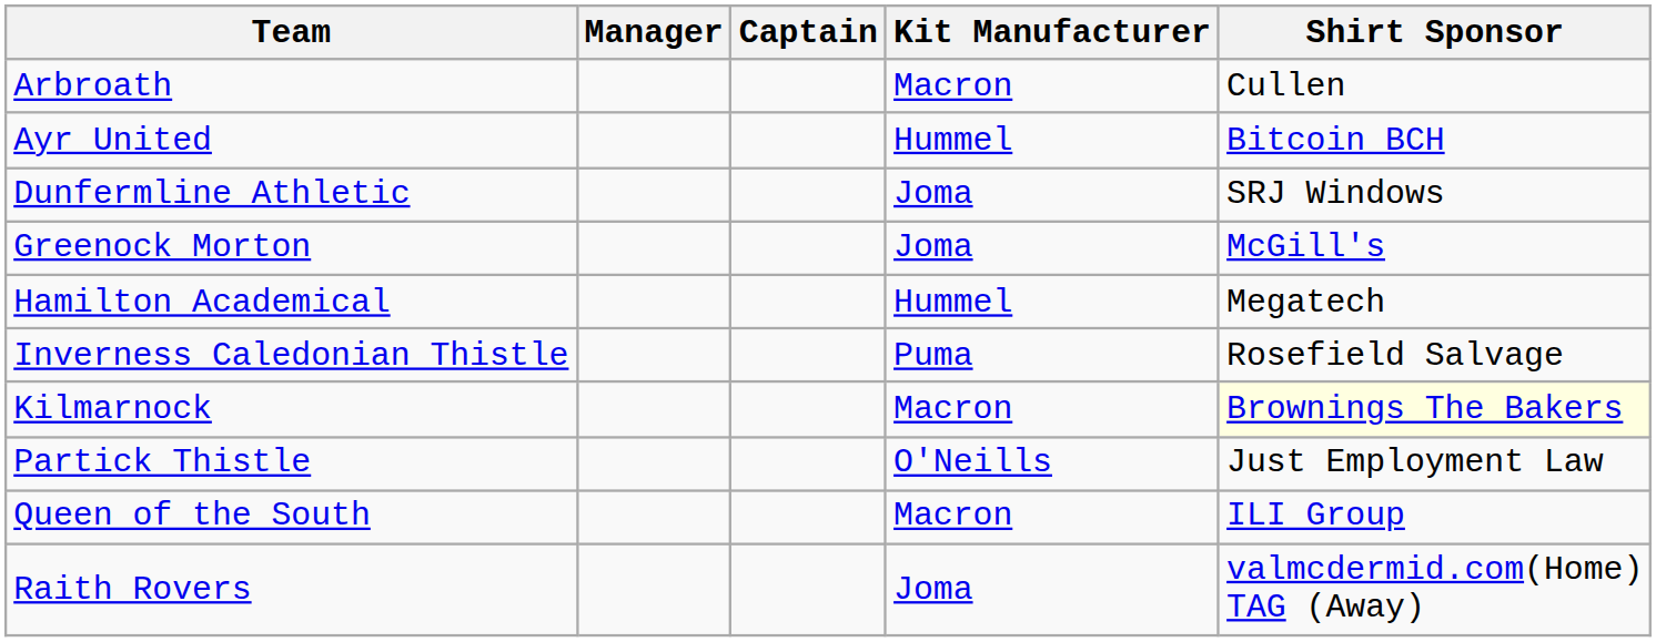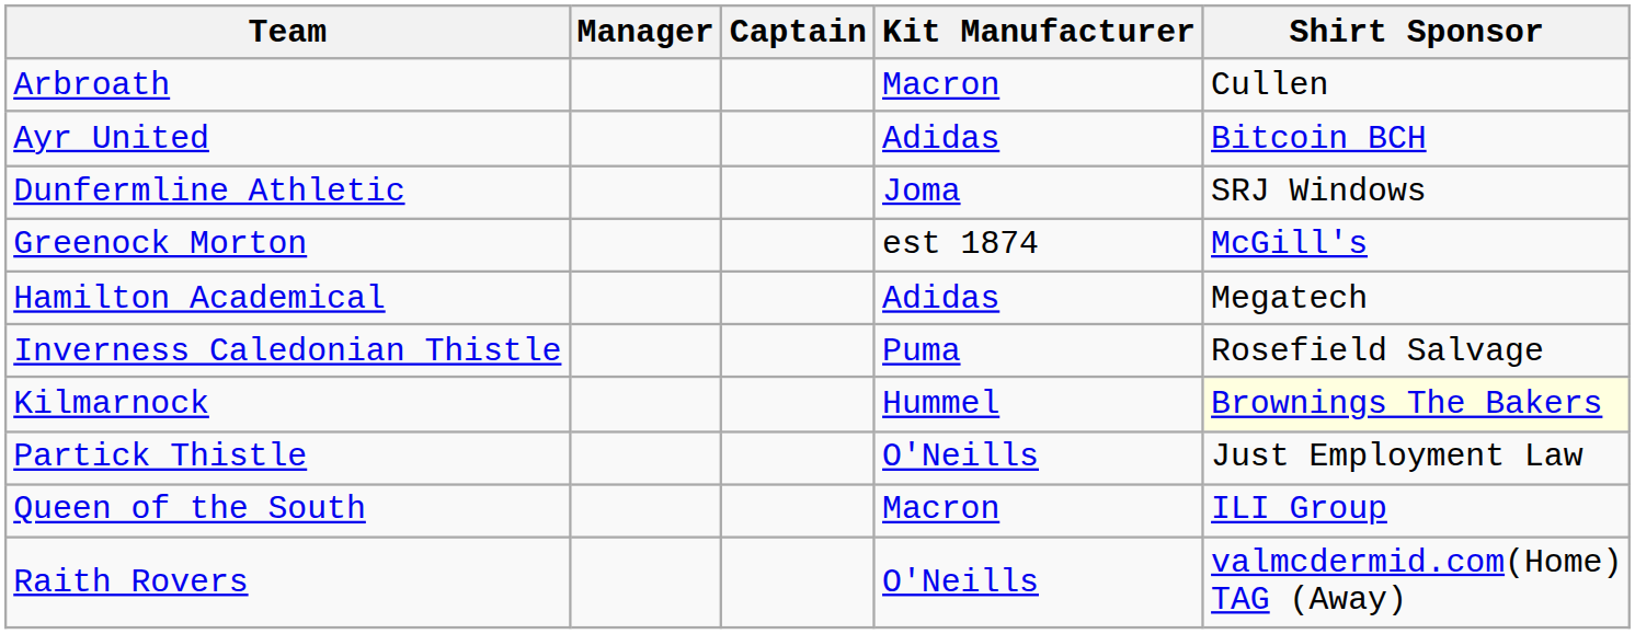 <table class="wikitable">
 <tr>
 <th>Team</th>
 <th>Manager</th>
 <th>Captain</th>
 <th>Kit Manufacturer</th>
 <th>Shirt Sponsor</th>
 </tr>
 <tr>
 <td><a href='#'>Arbroath</a></td>
 <td> </td>
 <td> </td>
 <td><a href='#'>Macron</a></td>
 <td>Cullen</td>
 </tr>
 <tr>
 <td><a href='#'>Ayr United</a></td>
 <td> </td>
 <td> </td>
-<td><a href='#'>Hummel</a></td>
+<td><a href='#'>Adidas</a></td>
 <td><a href='#'>Bitcoin BCH</a></td>
 </tr>
 <tr>
 <td><a href='#'>Dunfermline Athletic</a></td>
 <td> </td>
 <td> </td>
 <td><a href='#'>Joma</a></td>
 <td>SRJ Windows</td>
 </tr>
 <tr>
 <td><a href='#'>Greenock Morton</a></td>
 <td> </td>
 <td> </td>
-<td><a href='#'>Joma</a></td>
+<td>est 1874</td>
 <td><a href='#'>McGill's</a></td>
 </tr>
 <tr>
 <td><a href='#'>Hamilton Academical</a></td>
 <td> </td>
 <td> </td>
-<td><a href='#'>Hummel</a></td>
+<td><a href='#'>Adidas</a></td>
 <td>Megatech</td>
 </tr>
 <tr>
 <td><a href='#'>Inverness Caledonian Thistle</a></td>
 <td> </td>
 <td> </td>
 <td><a href='#'>Puma</a></td>
 <td>Rosefield Salvage</td>
 </tr>
 <tr>
 <td><a href='#'>Kilmarnock</a></td>
 <td> </td>
 <td> </td>
-<td><a href='#'>Macron</a></td>
+<td><a href='#'>Hummel</a></td>
 <td style="background: lightyellow;"><a href='#'>Brownings The Bakers</a></td>
 </tr>
 <tr>
 <td><a href='#'>Partick Thistle</a></td>
 <td> </td>
 <td> </td>
 <td><a href='#'>O'Neills</a></td>
 <td>Just Employment Law</td>
 </tr>
 <tr>
 <td><a href='#'>Queen of the South</a></td>
 <td> </td>
 <td> </td>
 <td><a href='#'>Macron</a></td>
 <td><a href='#'>ILI Group</a></td>
 </tr>
 <tr>
 <td><a href='#'>Raith Rovers</a></td>
 <td> </td>
 <td> </td>
-<td><a href='#'>Joma</a></td>
+<td><a href='#'>O'Neills</a></td>
 <td><a href='#'>valmcdermid.com</a>(Home)<br><a href='#'>TAG</a> (Away)</td>
 </tr>
 </table>
